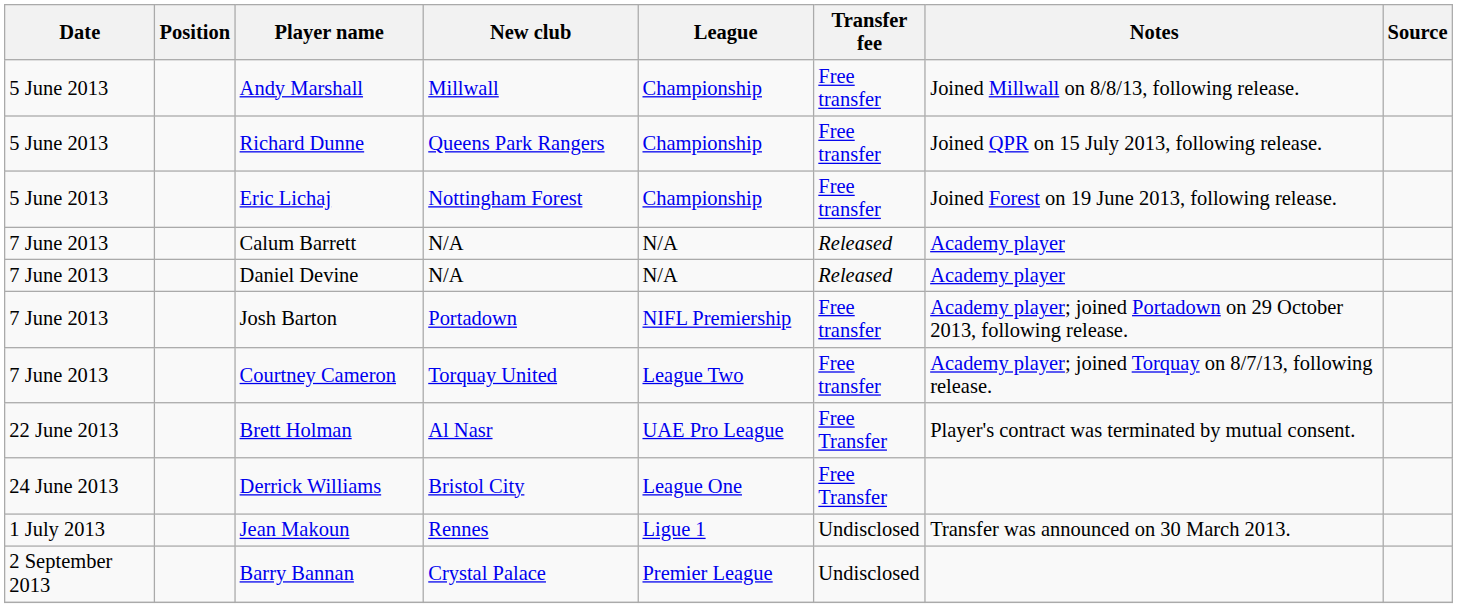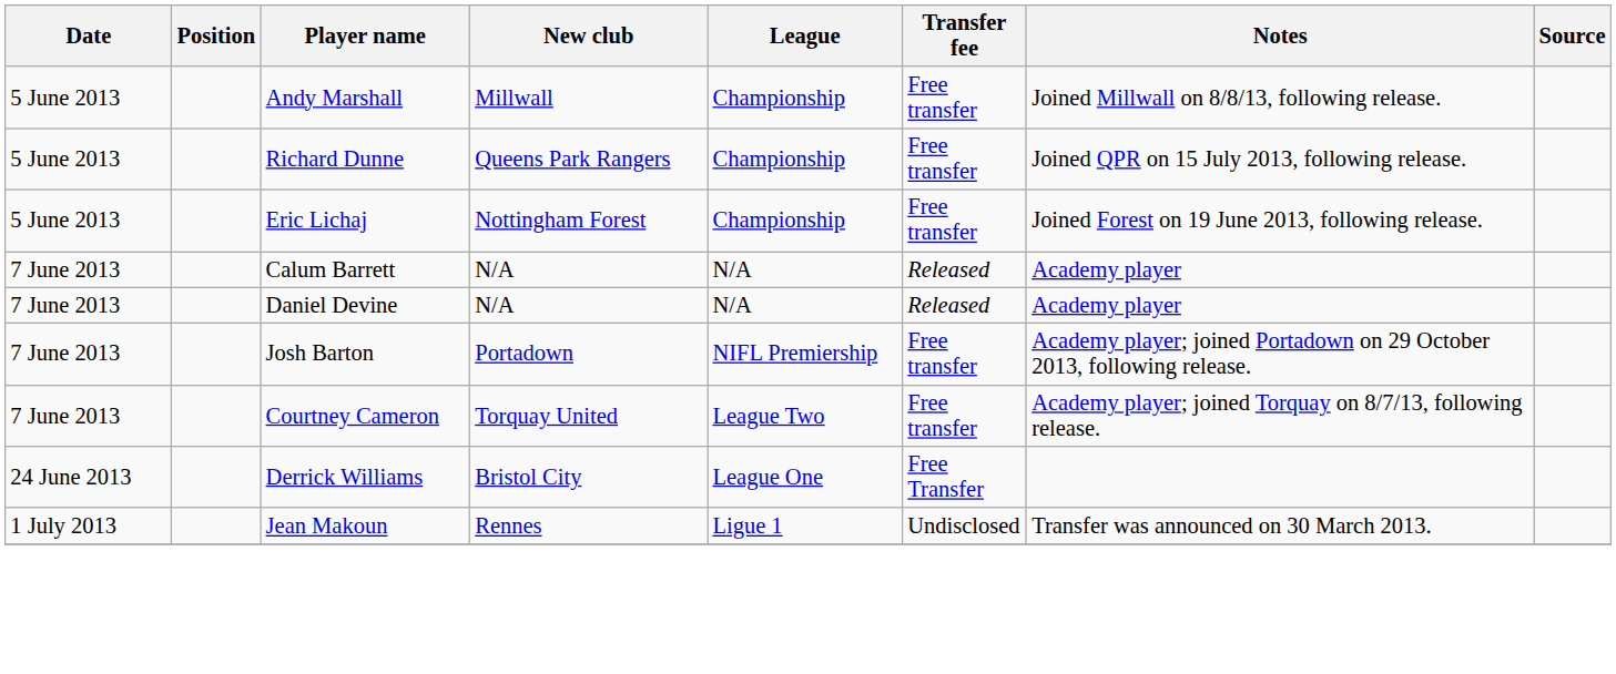 <table class="wikitable">
 <tr>
 <th width=110>Date</th>
 <th width=30>Position</th>
 <th width=140>Player name</th>
 <th width=160>New club</th>
 <th width=130>League</th>
 <th width=80>Transfer fee</th>
 <th width=350>Notes</th>
 <th width=10>Source</th>
 </tr>
 <tr>
 <td>5 June 2013</td>
 <td></td>
 <td> <a href='#'>Andy Marshall</a></td>
 <td> <a href='#'>Millwall</a></td>
 <td> <a href='#'>Championship</a></td>
 <td><a href='#'>Free transfer</a></td>
 <td>Joined <a href='#'>Millwall</a> on 8/8/13, following release.</td>
 <td></td>
 </tr>
 <tr>
 <td>5 June 2013</td>
 <td></td>
 <td> <a href='#'>Richard Dunne</a></td>
 <td> <a href='#'>Queens Park Rangers</a></td>
 <td> <a href='#'>Championship</a></td>
 <td><a href='#'>Free transfer</a></td>
 <td>Joined <a href='#'>QPR</a> on 15 July 2013, following release.</td>
 <td></td>
 </tr>
 <tr>
 <td>5 June 2013</td>
 <td></td>
 <td> <a href='#'>Eric Lichaj</a></td>
 <td> <a href='#'>Nottingham Forest</a></td>
 <td> <a href='#'>Championship</a></td>
 <td><a href='#'>Free transfer</a></td>
 <td>Joined <a href='#'>Forest</a> on 19 June 2013, following release.</td>
 <td></td>
 </tr>
 <tr>
 <td>7 June 2013</td>
 <td></td>
 <td> Calum Barrett</td>
 <td>N/A</td>
 <td>N/A</td>
 <td><em>Released</em></td>
 <td><a href='#'>Academy player</a></td>
 <td></td>
 </tr>
 <tr>
 <td>7 June 2013</td>
 <td></td>
 <td> Daniel Devine</td>
 <td>N/A</td>
 <td>N/A</td>
 <td><em>Released</em></td>
 <td><a href='#'>Academy player</a></td>
 <td></td>
 </tr>
 <tr>
 <td>7 June 2013</td>
 <td></td>
 <td> Josh Barton</td>
 <td> <a href='#'>Portadown</a></td>
 <td> <a href='#'>NIFL Premiership</a></td>
 <td><a href='#'>Free transfer</a></td>
 <td><a href='#'>Academy player</a>; joined <a href='#'>Portadown</a> on 29 October 2013, following release.</td>
 <td></td>
 </tr>
 <tr>
 <td>7 June 2013</td>
 <td></td>
 <td> <a href='#'>Courtney Cameron</a></td>
 <td> <a href='#'>Torquay United</a></td>
 <td> <a href='#'>League Two</a></td>
 <td><a href='#'>Free transfer</a></td>
 <td><a href='#'>Academy player</a>; joined <a href='#'>Torquay</a> on 8/7/13, following release.</td>
 <td></td>
 </tr>
 <tr>
-<td>22 June 2013</td>
-<td></td>
-<td> <a href='#'>Brett Holman</a></td>
-<td> <a href='#'>Al Nasr</a></td>
-<td> <a href='#'>UAE Pro League</a></td>
-<td><a href='#'>Free Transfer</a></td>
-<td>Player's contract was terminated by mutual consent.</td>
-<td></td>
-</tr>
-<tr>
 <td>24 June 2013</td>
 <td></td>
 <td> <a href='#'>Derrick Williams</a></td>
 <td> <a href='#'>Bristol City</a></td>
 <td> <a href='#'>League One</a></td>
 <td><a href='#'>Free Transfer</a></td>
 <td></td>
 <td></td>
 </tr>
 <tr>
 <td>1 July 2013</td>
 <td></td>
 <td> <a href='#'>Jean Makoun</a></td>
 <td> <a href='#'>Rennes</a></td>
 <td> <a href='#'>Ligue 1</a></td>
 <td>Undisclosed</td>
 <td>Transfer was announced on 30 March 2013.</td>
 <td></td>
 </tr>
 <tr>
-<td>2 September 2013</td>
-<td></td>
-<td> <a href='#'>Barry Bannan</a></td>
-<td> <a href='#'>Crystal Palace</a></td>
-<td> <a href='#'>Premier League</a></td>
-<td>Undisclosed</td>
-<td></td>
-<td></td>
-</tr>
-<tr>
 </tr>
 </table>
